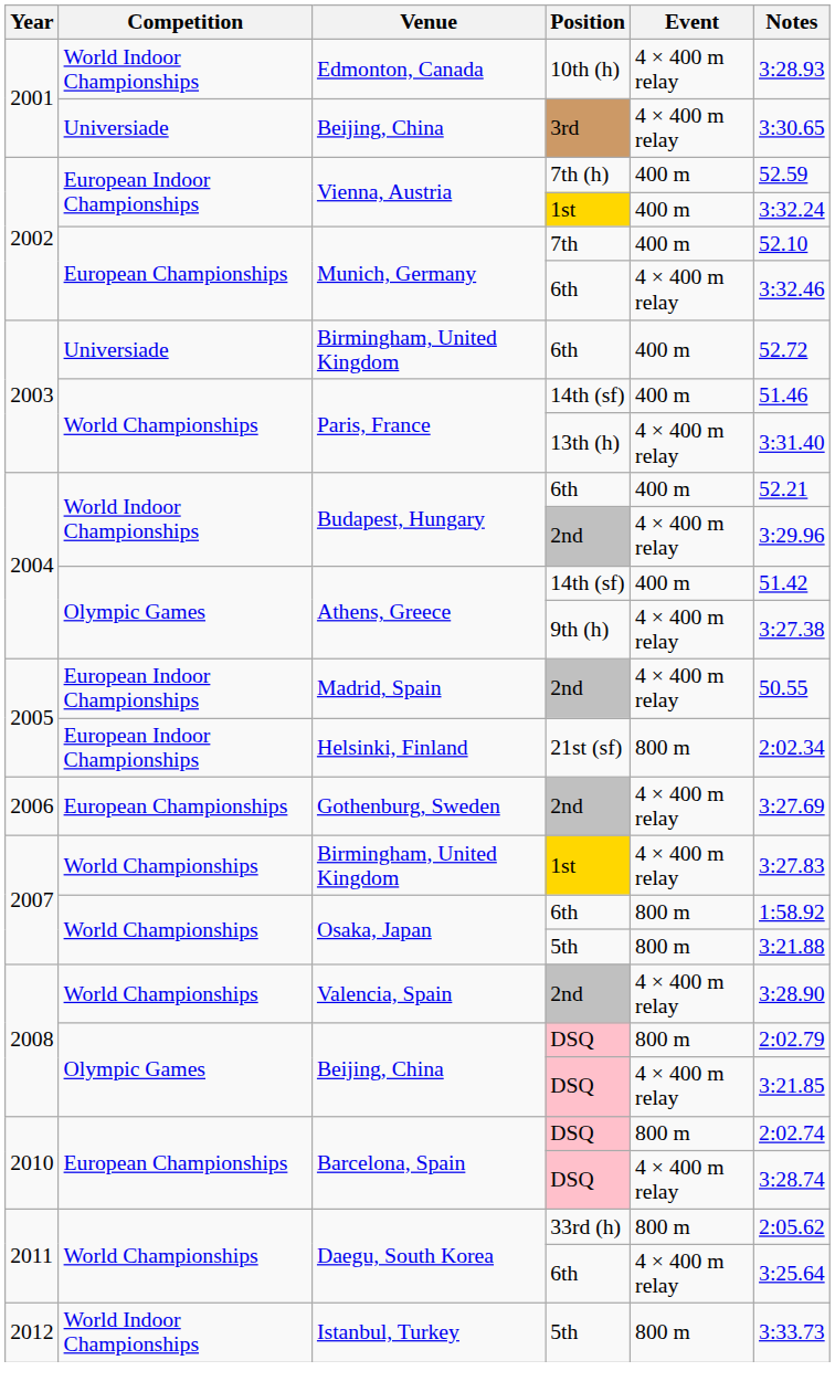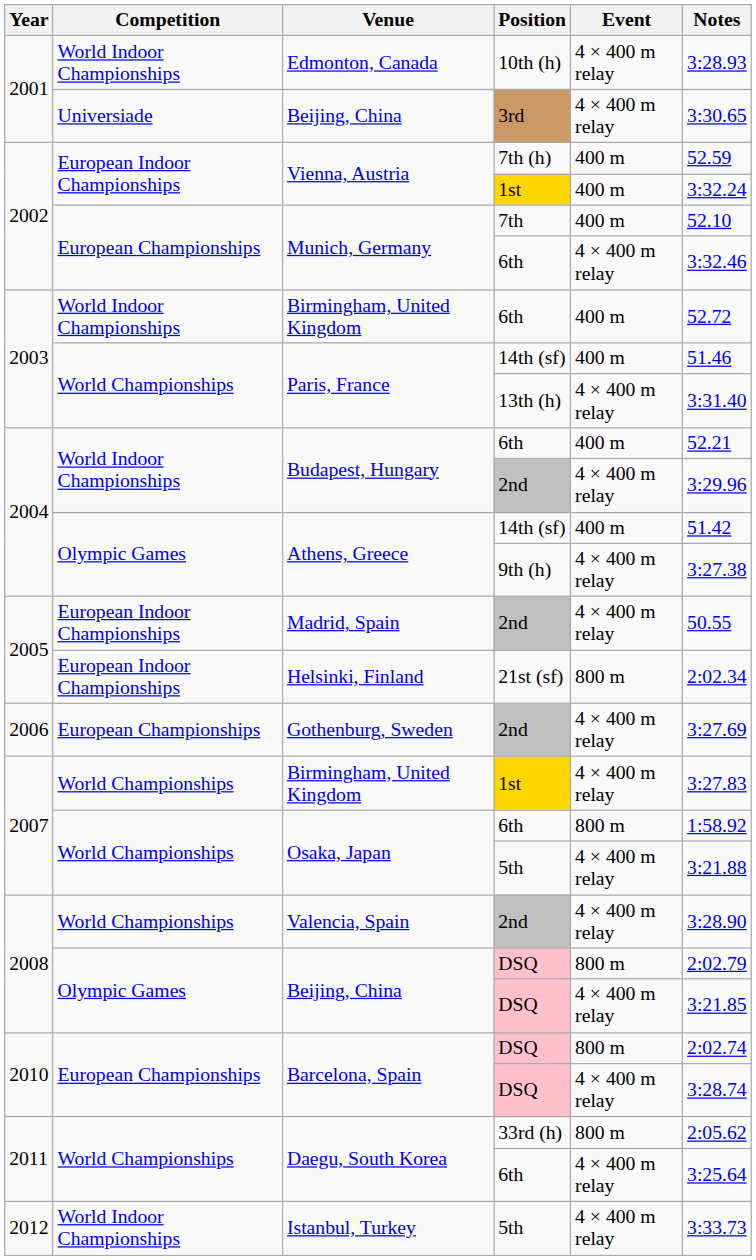 <table class=wikitable>
 <tr>
 <th>Year</th>
 <th>Competition</th>
 <th>Venue</th>
 <th>Position</th>
 <th>Event</th>
 <th>Notes</th>
 </tr>
 <tr>
 <td rowspan=2>2001</td>
 <td><a href='#'>World Indoor Championships</a></td>
 <td><a href='#'>Edmonton, Canada</a></td>
 <td>10th (h)</td>
 <td>4 × 400 m relay</td>
 <td><a href='#'>3:28.93</a></td>
 </tr>
 <tr>
 <td><a href='#'>Universiade</a></td>
 <td><a href='#'>Beijing, China</a></td>
 <td bgcolor=cc9966>3rd</td>
 <td>4 × 400 m relay</td>
 <td><a href='#'>3:30.65</a></td>
 </tr>
 <tr>
 <td rowspan=4>2002</td>
 <td rowspan=2><a href='#'>European Indoor Championships</a></td>
 <td rowspan=2><a href='#'>Vienna, Austria</a></td>
 <td>7th (h)</td>
 <td>400 m</td>
 <td><a href='#'>52.59</a></td>
 </tr>
 <tr>
 <td bgcolor="gold">1st</td>
 <td>400 m</td>
 <td><a href='#'>3:32.24</a></td>
 </tr>
 <tr>
 <td rowspan=2><a href='#'>European Championships</a></td>
 <td rowspan=2><a href='#'>Munich, Germany</a></td>
 <td>7th</td>
 <td>400 m</td>
 <td><a href='#'>52.10</a></td>
 </tr>
 <tr>
 <td>6th</td>
 <td>4 × 400 m relay</td>
 <td><a href='#'>3:32.46</a></td>
 </tr>
 <tr>
 <td rowspan=3>2003</td>
-<td><a href='#'>Universiade</a></td>
+<td><a href='#'>World Indoor Championships</a></td>
 <td><a href='#'>Birmingham, United Kingdom</a></td>
 <td>6th</td>
 <td>400 m</td>
 <td><a href='#'>52.72</a></td>
 </tr>
 <tr>
 <td rowspan=2><a href='#'>World Championships</a></td>
 <td rowspan=2><a href='#'>Paris, France</a></td>
 <td>14th (sf)</td>
 <td>400 m</td>
 <td><a href='#'>51.46</a></td>
 </tr>
 <tr>
 <td>13th (h)</td>
 <td>4 × 400 m relay</td>
 <td><a href='#'>3:31.40</a></td>
 </tr>
 <tr>
 <td rowspan=4>2004</td>
 <td rowspan=2><a href='#'>World Indoor Championships</a></td>
 <td rowspan=2><a href='#'>Budapest, Hungary</a></td>
 <td>6th</td>
 <td>400 m</td>
 <td><a href='#'>52.21</a></td>
 </tr>
 <tr>
 <td bgcolor="silver">2nd</td>
 <td>4 × 400 m relay</td>
 <td><a href='#'>3:29.96</a></td>
 </tr>
 <tr>
 <td rowspan=2><a href='#'>Olympic Games</a></td>
 <td rowspan=2><a href='#'>Athens, Greece</a></td>
 <td>14th (sf)</td>
 <td>400 m</td>
 <td><a href='#'>51.42</a></td>
 </tr>
 <tr>
 <td>9th (h)</td>
 <td>4 × 400 m relay</td>
 <td><a href='#'>3:27.38</a></td>
 </tr>
 <tr>
 <td rowspan=2>2005</td>
 <td><a href='#'>European Indoor Championships</a></td>
 <td><a href='#'>Madrid, Spain</a></td>
 <td bgcolor="silver">2nd</td>
 <td>4 × 400 m relay</td>
 <td><a href='#'>50.55</a></td>
 </tr>
 <tr>
 <td><a href='#'>European Indoor Championships</a></td>
 <td><a href='#'>Helsinki, Finland</a></td>
 <td>21st (sf)</td>
 <td>800 m</td>
 <td><a href='#'>2:02.34</a></td>
 </tr>
 <tr>
 <td>2006</td>
 <td><a href='#'>European Championships</a></td>
 <td><a href='#'>Gothenburg, Sweden</a></td>
 <td bgcolor=silver>2nd</td>
 <td>4 × 400 m relay</td>
 <td><a href='#'>3:27.69</a></td>
 </tr>
 <tr>
 <td rowspan=3>2007</td>
 <td><a href='#'>World Championships</a></td>
 <td><a href='#'>Birmingham, United Kingdom</a></td>
 <td bgcolor="gold">1st</td>
 <td>4 × 400 m relay</td>
 <td><a href='#'>3:27.83</a></td>
 </tr>
 <tr>
 <td rowspan=2><a href='#'>World Championships</a></td>
 <td rowspan=2><a href='#'>Osaka, Japan</a></td>
 <td>6th</td>
 <td>800 m</td>
 <td><a href='#'>1:58.92</a></td>
 </tr>
 <tr>
 <td>5th</td>
-<td>800 m</td>
+<td>4 × 400 m relay</td>
 <td><a href='#'>3:21.88</a></td>
 </tr>
 <tr>
 <td rowspan=3>2008</td>
 <td><a href='#'>World Championships</a></td>
 <td><a href='#'>Valencia, Spain</a></td>
 <td bgcolor="silver">2nd</td>
 <td>4 × 400 m relay</td>
 <td><a href='#'>3:28.90</a></td>
 </tr>
 <tr>
 <td rowspan=2><a href='#'>Olympic Games</a></td>
 <td rowspan=2><a href='#'>Beijing, China</a></td>
 <td bgcolor="pink">DSQ</td>
 <td>800 m</td>
 <td><a href='#'>2:02.79</a></td>
 </tr>
 <tr>
 <td bgcolor="pink">DSQ</td>
 <td>4 × 400 m relay</td>
 <td><a href='#'>3:21.85</a></td>
 </tr>
 <tr>
 <td rowspan=2>2010</td>
 <td rowspan=2><a href='#'>European Championships</a></td>
 <td rowspan=2><a href='#'>Barcelona, Spain</a></td>
 <td bgcolor="pink">DSQ</td>
 <td>800 m</td>
 <td><a href='#'>2:02.74</a></td>
 </tr>
 <tr>
 <td bgcolor="pink">DSQ</td>
 <td>4 × 400 m relay</td>
 <td><a href='#'>3:28.74</a></td>
 </tr>
 <tr>
 <td rowspan=2>2011</td>
 <td rowspan=2><a href='#'>World Championships</a></td>
 <td rowspan=2><a href='#'>Daegu, South Korea</a></td>
 <td>33rd (h)</td>
 <td>800 m</td>
 <td><a href='#'>2:05.62</a></td>
 </tr>
 <tr>
 <td>6th</td>
 <td>4 × 400 m relay</td>
 <td><a href='#'>3:25.64</a></td>
 </tr>
 <tr>
 <td>2012</td>
 <td><a href='#'>World Indoor Championships</a></td>
 <td><a href='#'>Istanbul, Turkey</a></td>
 <td>5th</td>
-<td>800 m</td>
+<td>4 × 400 m relay</td>
 <td><a href='#'>3:33.73</a></td>
 </tr>
 </table>
